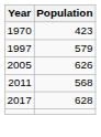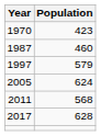 <table class="wikitable float-left" style="text-align:right; margin:0.1em; clear:none;">
 <tr>
 <th>Year</th>
 <th>Population</th>
 </tr>
 <tr>
 <td>1970</td>
 <td>423</td>
 </tr>
 <tr>
+<td>1987</td>
+<td>460</td>
+</tr>
+<tr>
 <td>1997</td>
 <td>579</td>
 </tr>
 <tr>
 <td>2005</td>
-<td>626</td>
+<td>624</td>
 </tr>
 <tr>
 <td>2011</td>
 <td>568</td>
 </tr>
 <tr>
 <td>2017</td>
 <td>628</td>
 </tr>
 <tr>
 <td></td>
 <td></td>
 </tr>
 </table>
